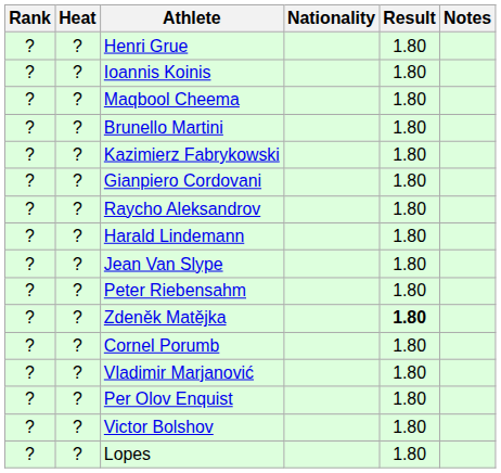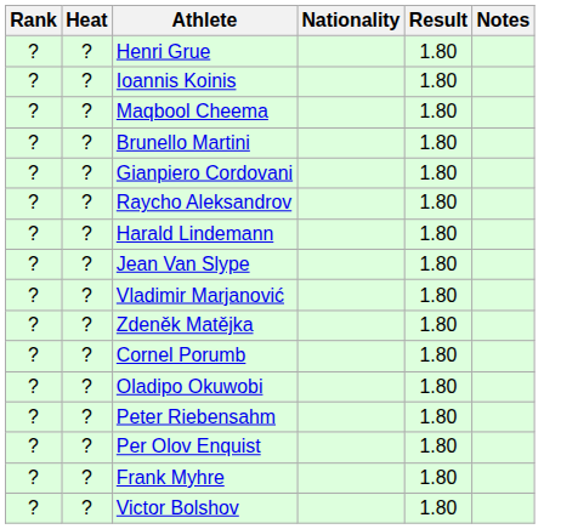 <table class="wikitable sortable" style="text-align:center">
 <tr>
 <th>Rank</th>
 <th>Heat</th>
 <th>Athlete</th>
 <th>Nationality</th>
 <th>Result</th>
 <th>Notes</th>
 </tr>
 <tr bgcolor=ddffdd>
 <td>?</td>
 <td>?</td>
 <td align=left><a href='#'>Henri Grue</a></td>
 <td align=left></td>
 <td>1.80</td>
 <td></td>
 </tr>
 <tr bgcolor=ddffdd>
 <td>?</td>
 <td>?</td>
 <td align=left><a href='#'>Ioannis Koinis</a></td>
 <td align=left></td>
 <td>1.80</td>
 <td></td>
 </tr>
 <tr bgcolor=ddffdd>
 <td>?</td>
 <td>?</td>
 <td align=left><a href='#'>Maqbool Cheema</a></td>
 <td align=left></td>
 <td>1.80</td>
 <td></td>
 </tr>
 <tr bgcolor=ddffdd>
 <td>?</td>
 <td>?</td>
 <td align=left><a href='#'>Brunello Martini</a></td>
 <td align=left></td>
 <td>1.80</td>
 <td></td>
 </tr>
 <tr bgcolor=ddffdd>
 <td>?</td>
 <td>?</td>
-<td align=left><a href='#'>Kazimierz Fabrykowski</a></td>
-<td align=left></td>
-<td>1.80</td>
-<td></td>
-</tr>
-<tr bgcolor=ddffdd>
-<td>?</td>
-<td>?</td>
 <td align=left><a href='#'>Gianpiero Cordovani</a></td>
 <td align=left></td>
 <td>1.80</td>
 <td></td>
 </tr>
 <tr bgcolor=ddffdd>
 <td>?</td>
 <td>?</td>
 <td align=left><a href='#'>Raycho Aleksandrov</a></td>
 <td align=left></td>
 <td>1.80</td>
 <td></td>
 </tr>
 <tr bgcolor=ddffdd>
 <td>?</td>
 <td>?</td>
 <td align=left><a href='#'>Harald Lindemann</a></td>
 <td align=left></td>
 <td>1.80</td>
 <td></td>
 </tr>
 <tr bgcolor=ddffdd>
 <td>?</td>
 <td>?</td>
 <td align=left><a href='#'>Jean Van Slype</a></td>
 <td align=left></td>
 <td>1.80</td>
 <td></td>
 </tr>
 <tr bgcolor=ddffdd>
 <td>?</td>
 <td>?</td>
-<td align=left><a href='#'>Peter Riebensahm</a></td>
+<td align=left><a href='#'>Vladimir Marjanović</a></td>
 <td align=left></td>
 <td>1.80</td>
 <td></td>
 </tr>
 <tr bgcolor=ddffdd>
 <td>?</td>
 <td>?</td>
 <td align=left><a href='#'>Zdeněk Matějka</a></td>
 <td align=left></td>
-<td><strong>1.80</strong></td>
+<td>1.80</td>
 <td></td>
 </tr>
 <tr bgcolor=ddffdd>
 <td>?</td>
 <td>?</td>
 <td align=left><a href='#'>Cornel Porumb</a></td>
 <td align=left></td>
 <td>1.80</td>
 <td></td>
 </tr>
 <tr bgcolor=ddffdd>
 <td>?</td>
 <td>?</td>
-<td align=left><a href='#'>Vladimir Marjanović</a></td>
+<td align=left><a href='#'>Oladipo Okuwobi</a></td>
+<td align=left></td>
+<td>1.80</td>
+<td></td>
+</tr>
+<tr bgcolor=ddffdd>
+<td>?</td>
+<td>?</td>
+<td align=left><a href='#'>Peter Riebensahm</a></td>
 <td align=left></td>
 <td>1.80</td>
 <td></td>
 </tr>
 <tr bgcolor=ddffdd>
 <td>?</td>
 <td>?</td>
 <td align=left><a href='#'>Per Olov Enquist</a></td>
 <td align=left></td>
 <td>1.80</td>
 <td></td>
 </tr>
 <tr bgcolor=ddffdd>
 <td>?</td>
 <td>?</td>
-<td align=left><a href='#'>Victor Bolshov</a></td>
+<td align=left><a href='#'>Frank Myhre</a></td>
 <td align=left></td>
 <td>1.80</td>
 <td></td>
 </tr>
 <tr bgcolor=ddffdd>
 <td>?</td>
 <td>?</td>
-<td align=left>Lopes</td>
+<td align=left><a href='#'>Victor Bolshov</a></td>
 <td align=left></td>
 <td>1.80</td>
 <td></td>
 </tr>
 </table>
